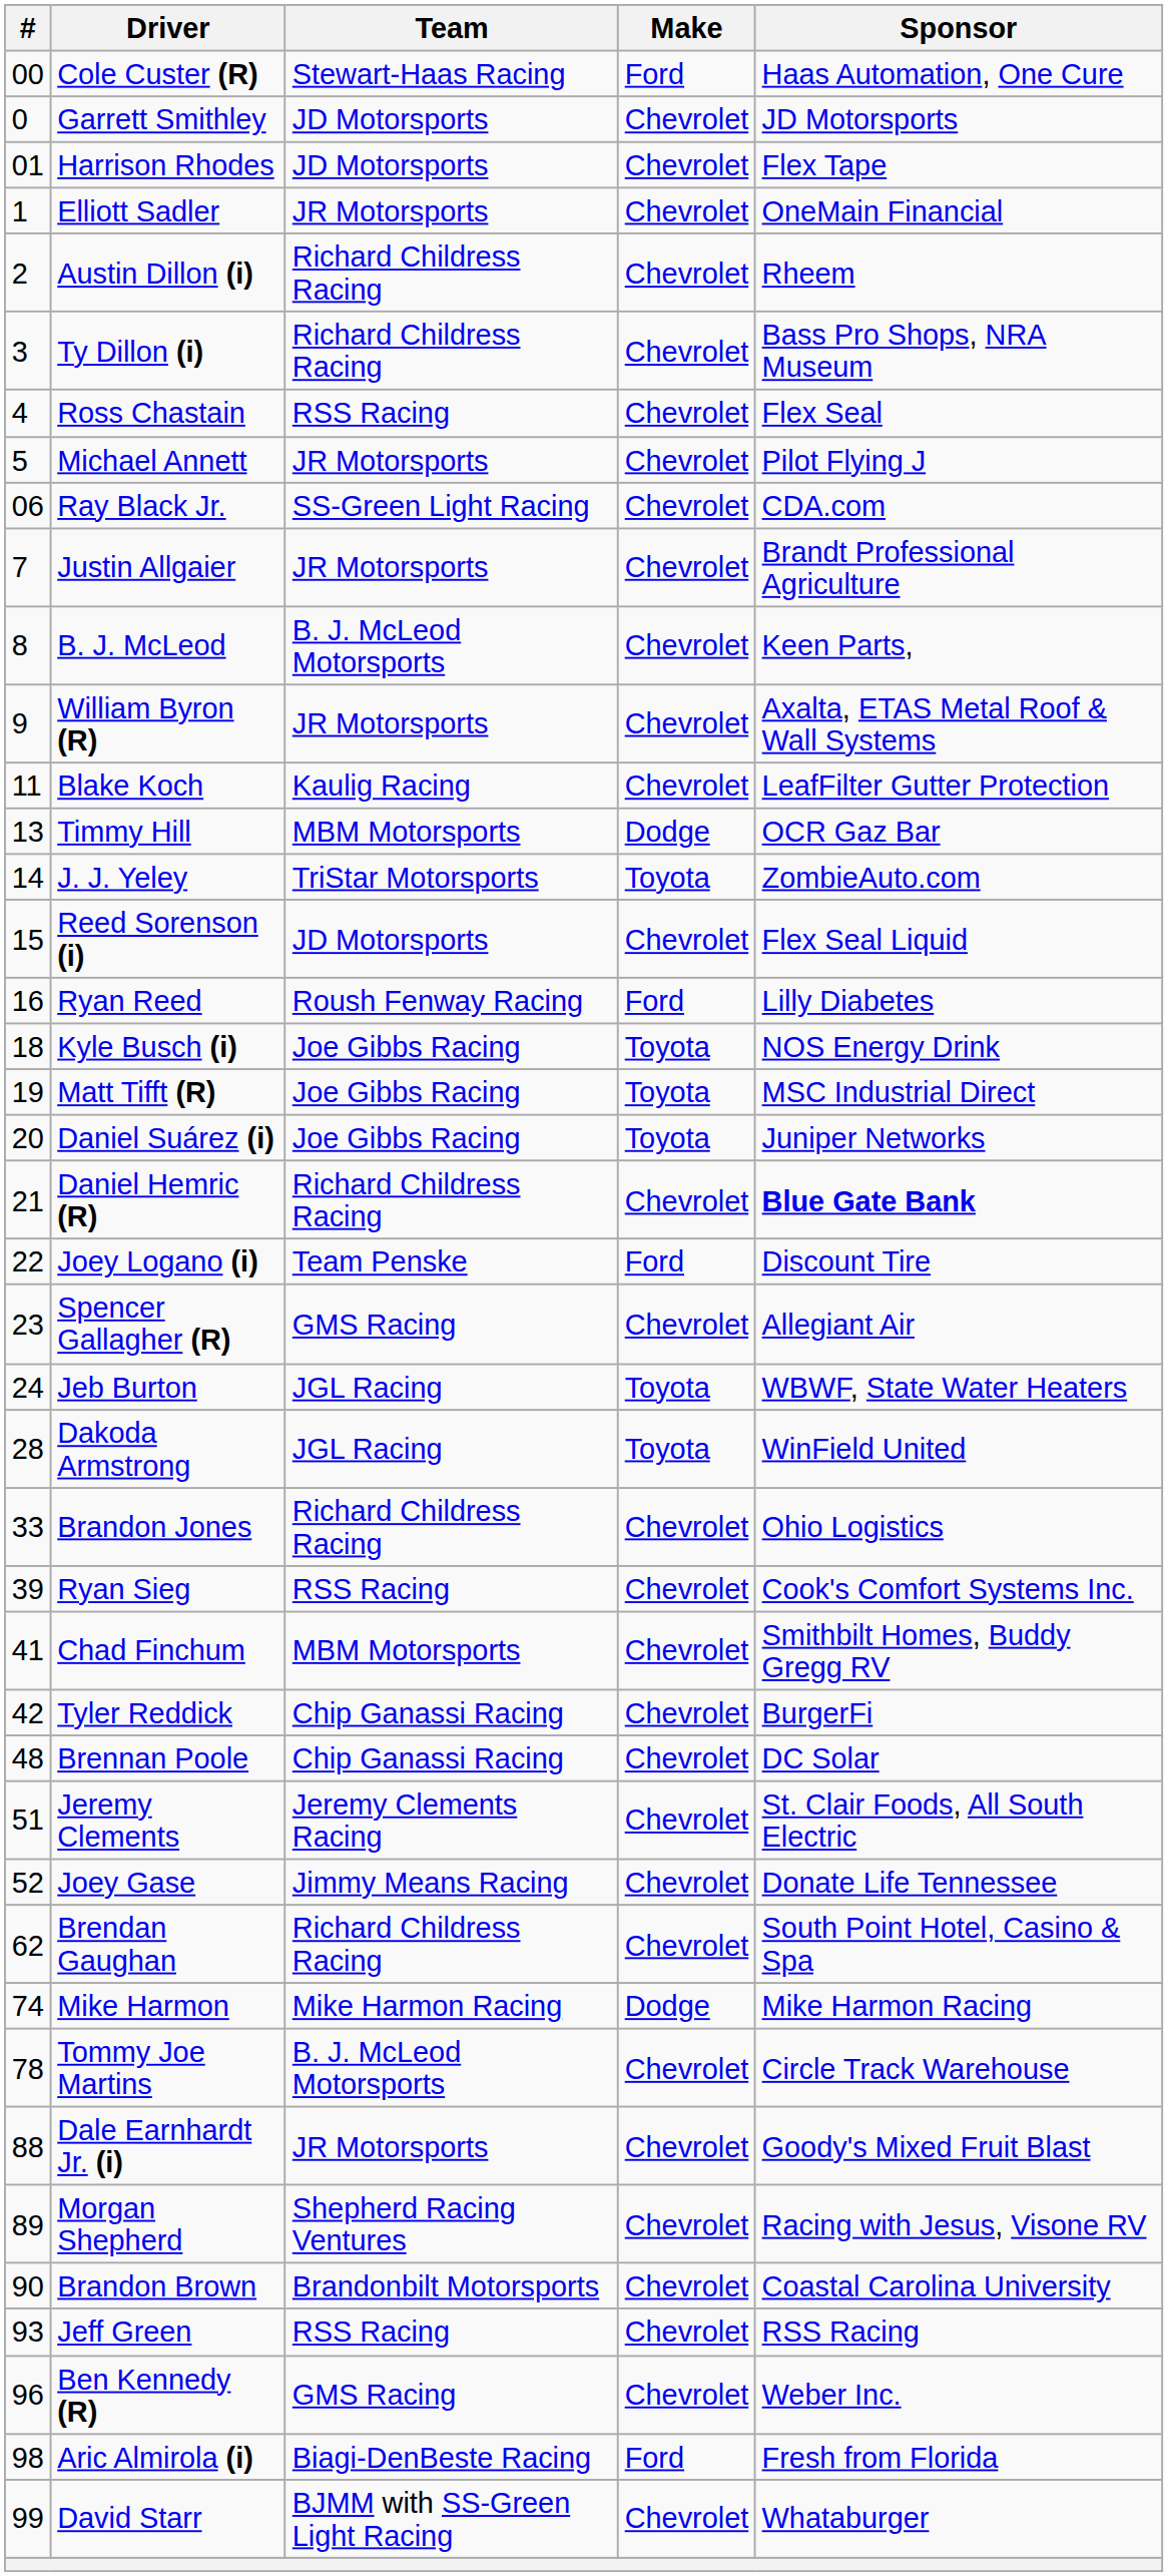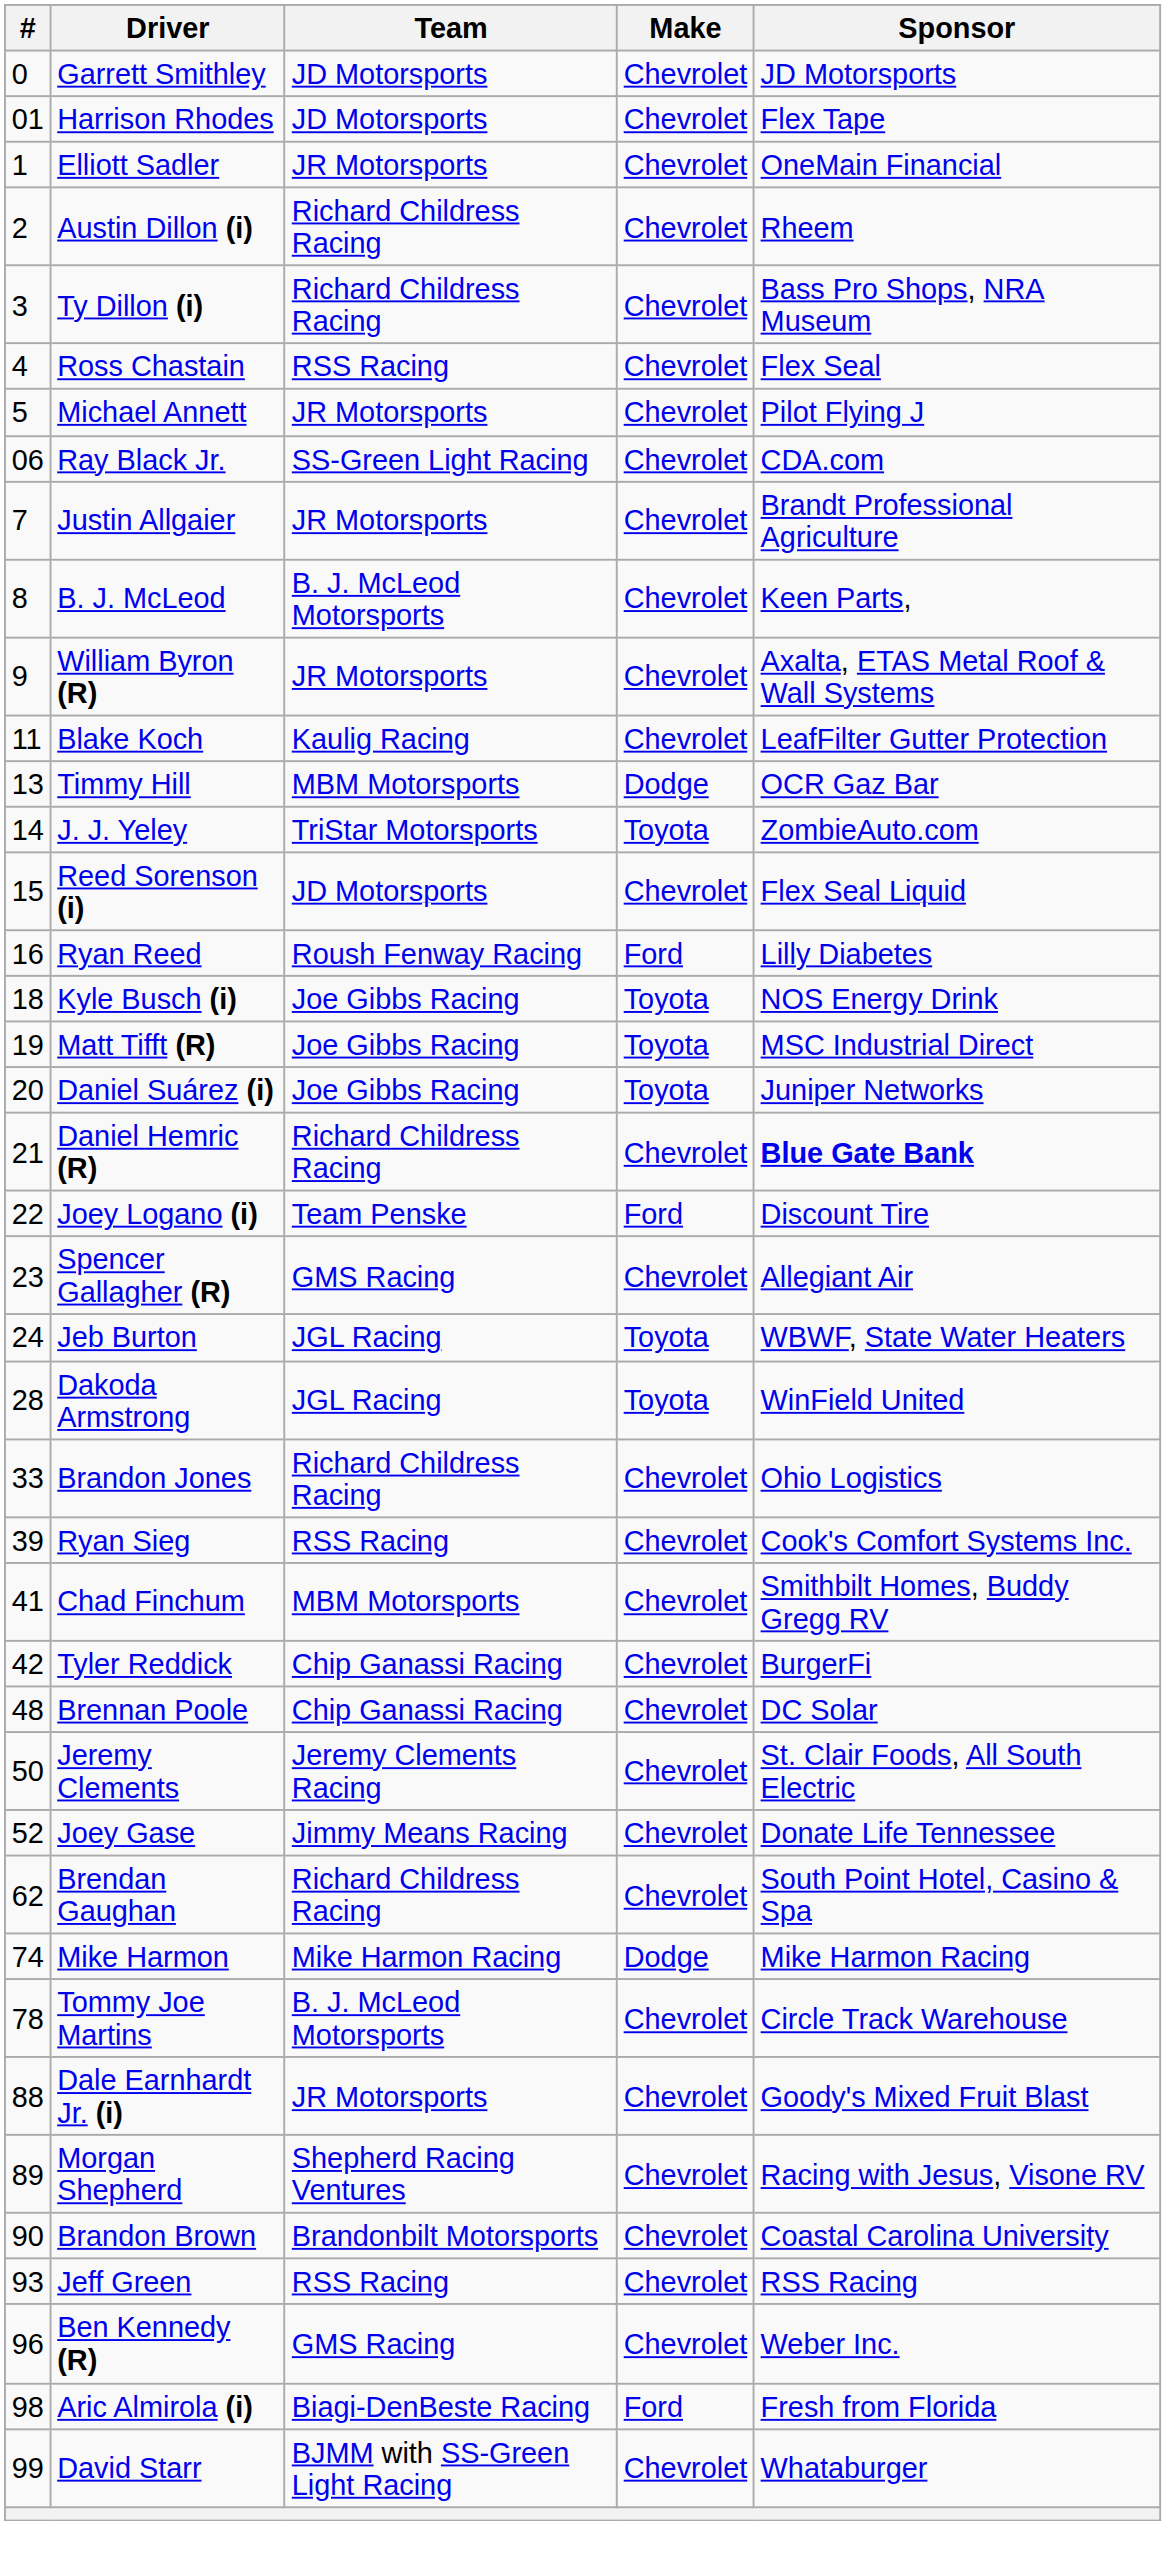 <table class="wikitable" style="font-size:95%">
 <tr>
 <th>#</th>
 <th>Driver</th>
 <th>Team</th>
 <th>Make</th>
 <th>Sponsor</th>
-</tr>
-<tr>
-<td>00</td>
-<td><a href='#'>Cole Custer</a> <strong>(R)</strong></td>
-<td><a href='#'>Stewart-Haas Racing</a></td>
-<td><a href='#'>Ford</a></td>
-<td><a href='#'>Haas Automation</a>, <a href='#'>One Cure</a></td>
 </tr>
 <tr>
 <td>0</td>
 <td><a href='#'>Garrett Smithley</a></td>
 <td><a href='#'>JD Motorsports</a></td>
 <td><a href='#'>Chevrolet</a></td>
 <td><a href='#'>JD Motorsports</a></td>
 </tr>
 <tr>
 <td>01</td>
 <td><a href='#'>Harrison Rhodes</a></td>
 <td><a href='#'>JD Motorsports</a></td>
 <td><a href='#'>Chevrolet</a></td>
 <td><a href='#'>Flex Tape</a></td>
 </tr>
 <tr>
 <td>1</td>
 <td><a href='#'>Elliott Sadler</a></td>
 <td><a href='#'>JR Motorsports</a></td>
 <td><a href='#'>Chevrolet</a></td>
 <td><a href='#'>OneMain Financial</a></td>
 </tr>
 <tr>
 <td>2</td>
 <td><a href='#'>Austin Dillon</a> <strong>(i)</strong></td>
 <td><a href='#'>Richard Childress Racing</a></td>
 <td><a href='#'>Chevrolet</a></td>
 <td><a href='#'>Rheem</a></td>
 </tr>
 <tr>
 <td>3</td>
 <td><a href='#'>Ty Dillon</a> <strong>(i)</strong></td>
 <td><a href='#'>Richard Childress Racing</a></td>
 <td><a href='#'>Chevrolet</a></td>
 <td><a href='#'>Bass Pro Shops</a>, <a href='#'>NRA Museum</a></td>
 </tr>
 <tr>
 <td>4</td>
 <td><a href='#'>Ross Chastain</a></td>
 <td><a href='#'>RSS Racing</a></td>
 <td><a href='#'>Chevrolet</a></td>
 <td><a href='#'>Flex Seal</a></td>
 </tr>
 <tr>
 <td>5</td>
 <td><a href='#'>Michael Annett</a></td>
 <td><a href='#'>JR Motorsports</a></td>
 <td><a href='#'>Chevrolet</a></td>
 <td><a href='#'>Pilot Flying J</a></td>
 </tr>
 <tr>
 <td>06</td>
 <td><a href='#'>Ray Black Jr.</a></td>
 <td><a href='#'>SS-Green Light Racing</a></td>
 <td><a href='#'>Chevrolet</a></td>
 <td><a href='#'>CDA.com</a></td>
 </tr>
 <tr>
 <td>7</td>
 <td><a href='#'>Justin Allgaier</a></td>
 <td><a href='#'>JR Motorsports</a></td>
 <td><a href='#'>Chevrolet</a></td>
 <td><a href='#'>Brandt Professional Agriculture</a></td>
 </tr>
 <tr>
 <td>8</td>
 <td><a href='#'>B. J. McLeod</a></td>
 <td><a href='#'>B. J. McLeod Motorsports</a></td>
 <td><a href='#'>Chevrolet</a></td>
 <td><a href='#'>Keen Parts</a>, </td>
 </tr>
 <tr>
 <td>9</td>
 <td><a href='#'>William Byron</a> <strong>(R)</strong></td>
 <td><a href='#'>JR Motorsports</a></td>
 <td><a href='#'>Chevrolet</a></td>
 <td><a href='#'>Axalta</a>, <a href='#'>ETAS Metal Roof & Wall Systems</a></td>
 </tr>
 <tr>
 <td>11</td>
 <td><a href='#'>Blake Koch</a></td>
 <td><a href='#'>Kaulig Racing</a></td>
 <td><a href='#'>Chevrolet</a></td>
 <td><a href='#'>LeafFilter Gutter Protection</a></td>
 </tr>
 <tr>
 <td>13</td>
 <td><a href='#'>Timmy Hill</a></td>
 <td><a href='#'>MBM Motorsports</a></td>
 <td><a href='#'>Dodge</a></td>
 <td><a href='#'>OCR Gaz Bar</a></td>
 </tr>
 <tr>
 <td>14</td>
 <td><a href='#'>J. J. Yeley</a></td>
 <td><a href='#'>TriStar Motorsports</a></td>
 <td><a href='#'>Toyota</a></td>
 <td><a href='#'>ZombieAuto.com</a></td>
 </tr>
 <tr>
 <td>15</td>
 <td><a href='#'>Reed Sorenson</a> <strong>(i)</strong></td>
 <td><a href='#'>JD Motorsports</a></td>
 <td><a href='#'>Chevrolet</a></td>
 <td><a href='#'>Flex Seal Liquid</a></td>
 </tr>
 <tr>
 <td>16</td>
 <td><a href='#'>Ryan Reed</a></td>
 <td><a href='#'>Roush Fenway Racing</a></td>
 <td><a href='#'>Ford</a></td>
 <td><a href='#'>Lilly Diabetes</a></td>
 </tr>
 <tr>
 <td>18</td>
 <td><a href='#'>Kyle Busch</a> <strong>(i)</strong></td>
 <td><a href='#'>Joe Gibbs Racing</a></td>
 <td><a href='#'>Toyota</a></td>
 <td><a href='#'>NOS Energy Drink</a></td>
 </tr>
 <tr>
 <td>19</td>
 <td><a href='#'>Matt Tifft</a> <strong>(R)</strong></td>
 <td><a href='#'>Joe Gibbs Racing</a></td>
 <td><a href='#'>Toyota</a></td>
 <td><a href='#'>MSC Industrial Direct</a></td>
 </tr>
 <tr>
 <td>20</td>
 <td><a href='#'>Daniel Suárez</a> <strong>(i)</strong></td>
 <td><a href='#'>Joe Gibbs Racing</a></td>
 <td><a href='#'>Toyota</a></td>
 <td><a href='#'>Juniper Networks</a></td>
 </tr>
 <tr>
 <td>21</td>
 <td><a href='#'>Daniel Hemric</a> <strong>(R)</strong></td>
 <td><a href='#'>Richard Childress Racing</a></td>
 <td><a href='#'>Chevrolet</a></td>
 <td><strong><a href='#'>Blue Gate Bank</a></strong></td>
 </tr>
 <tr>
 <td>22</td>
 <td><a href='#'>Joey Logano</a> <strong>(i)</strong></td>
 <td><a href='#'>Team Penske</a></td>
 <td><a href='#'>Ford</a></td>
 <td><a href='#'>Discount Tire</a></td>
 </tr>
 <tr>
 <td>23</td>
 <td><a href='#'>Spencer Gallagher</a> <strong>(R)</strong></td>
 <td><a href='#'>GMS Racing</a></td>
 <td><a href='#'>Chevrolet</a></td>
 <td><a href='#'>Allegiant Air</a></td>
 </tr>
 <tr>
 <td>24</td>
 <td><a href='#'>Jeb Burton</a></td>
 <td><a href='#'>JGL Racing</a></td>
 <td><a href='#'>Toyota</a></td>
 <td><a href='#'>WBWF</a>, <a href='#'>State Water Heaters</a></td>
 </tr>
 <tr>
 <td>28</td>
 <td><a href='#'>Dakoda Armstrong</a></td>
 <td><a href='#'>JGL Racing</a></td>
 <td><a href='#'>Toyota</a></td>
 <td><a href='#'>WinField United</a></td>
 </tr>
 <tr>
 <td>33</td>
 <td><a href='#'>Brandon Jones</a></td>
 <td><a href='#'>Richard Childress Racing</a></td>
 <td><a href='#'>Chevrolet</a></td>
 <td><a href='#'>Ohio Logistics</a></td>
 </tr>
 <tr>
 <td>39</td>
 <td><a href='#'>Ryan Sieg</a></td>
 <td><a href='#'>RSS Racing</a></td>
 <td><a href='#'>Chevrolet</a></td>
 <td><a href='#'>Cook's Comfort Systems Inc.</a></td>
 </tr>
 <tr>
 <td>41</td>
 <td><a href='#'>Chad Finchum</a></td>
 <td><a href='#'>MBM Motorsports</a></td>
 <td><a href='#'>Chevrolet</a></td>
 <td><a href='#'>Smithbilt Homes</a>, <a href='#'>Buddy Gregg RV</a></td>
 </tr>
 <tr>
 <td>42</td>
 <td><a href='#'>Tyler Reddick</a></td>
 <td><a href='#'>Chip Ganassi Racing</a></td>
 <td><a href='#'>Chevrolet</a></td>
 <td><a href='#'>BurgerFi</a></td>
 </tr>
 <tr>
 <td>48</td>
 <td><a href='#'>Brennan Poole</a></td>
 <td><a href='#'>Chip Ganassi Racing</a></td>
 <td><a href='#'>Chevrolet</a></td>
 <td><a href='#'>DC Solar</a></td>
 </tr>
 <tr>
-<td>51</td>
+<td>50</td>
 <td><a href='#'>Jeremy Clements</a></td>
 <td><a href='#'>Jeremy Clements Racing</a></td>
 <td><a href='#'>Chevrolet</a></td>
 <td><a href='#'>St. Clair Foods</a>, <a href='#'>All South Electric</a></td>
 </tr>
 <tr>
 <td>52</td>
 <td><a href='#'>Joey Gase</a></td>
 <td><a href='#'>Jimmy Means Racing</a></td>
 <td><a href='#'>Chevrolet</a></td>
 <td><a href='#'>Donate Life Tennessee</a></td>
 </tr>
 <tr>
 <td>62</td>
 <td><a href='#'>Brendan Gaughan</a></td>
 <td><a href='#'>Richard Childress Racing</a></td>
 <td><a href='#'>Chevrolet</a></td>
 <td><a href='#'>South Point Hotel, Casino & Spa</a></td>
 </tr>
 <tr>
 <td>74</td>
 <td><a href='#'>Mike Harmon</a></td>
 <td><a href='#'>Mike Harmon Racing</a></td>
 <td><a href='#'>Dodge</a></td>
 <td><a href='#'>Mike Harmon Racing</a></td>
 </tr>
 <tr>
 <td>78</td>
 <td><a href='#'>Tommy Joe Martins</a></td>
 <td><a href='#'>B. J. McLeod Motorsports</a></td>
 <td><a href='#'>Chevrolet</a></td>
 <td><a href='#'>Circle Track Warehouse</a></td>
 </tr>
 <tr>
 <td>88</td>
 <td><a href='#'>Dale Earnhardt Jr.</a> <strong>(i)</strong></td>
 <td><a href='#'>JR Motorsports</a></td>
 <td><a href='#'>Chevrolet</a></td>
 <td><a href='#'>Goody's Mixed Fruit Blast</a></td>
 </tr>
 <tr>
 <td>89</td>
 <td><a href='#'>Morgan Shepherd</a></td>
 <td><a href='#'>Shepherd Racing Ventures</a></td>
 <td><a href='#'>Chevrolet</a></td>
 <td><a href='#'>Racing with Jesus</a>, <a href='#'>Visone RV</a></td>
 </tr>
 <tr>
 <td>90</td>
 <td><a href='#'>Brandon Brown</a></td>
 <td><a href='#'>Brandonbilt Motorsports</a></td>
 <td><a href='#'>Chevrolet</a></td>
 <td><a href='#'>Coastal Carolina University</a></td>
 </tr>
 <tr>
 <td>93</td>
 <td><a href='#'>Jeff Green</a></td>
 <td><a href='#'>RSS Racing</a></td>
 <td><a href='#'>Chevrolet</a></td>
 <td><a href='#'>RSS Racing</a></td>
 </tr>
 <tr>
 <td>96</td>
 <td><a href='#'>Ben Kennedy</a> <strong>(R)</strong></td>
 <td><a href='#'>GMS Racing</a></td>
 <td><a href='#'>Chevrolet</a></td>
 <td><a href='#'>Weber Inc.</a></td>
 </tr>
 <tr>
 <td>98</td>
 <td><a href='#'>Aric Almirola</a> <strong>(i)</strong></td>
 <td><a href='#'>Biagi-DenBeste Racing</a></td>
 <td><a href='#'>Ford</a></td>
 <td><a href='#'>Fresh from Florida</a></td>
 </tr>
 <tr>
 <td>99</td>
 <td><a href='#'>David Starr</a></td>
 <td><a href='#'>BJMM</a> with <a href='#'>SS-Green Light Racing</a></td>
 <td><a href='#'>Chevrolet</a></td>
 <td><a href='#'>Whataburger</a></td>
 </tr>
 <tr>
 <th colspan="5"></th>
 </tr>
 </table>
